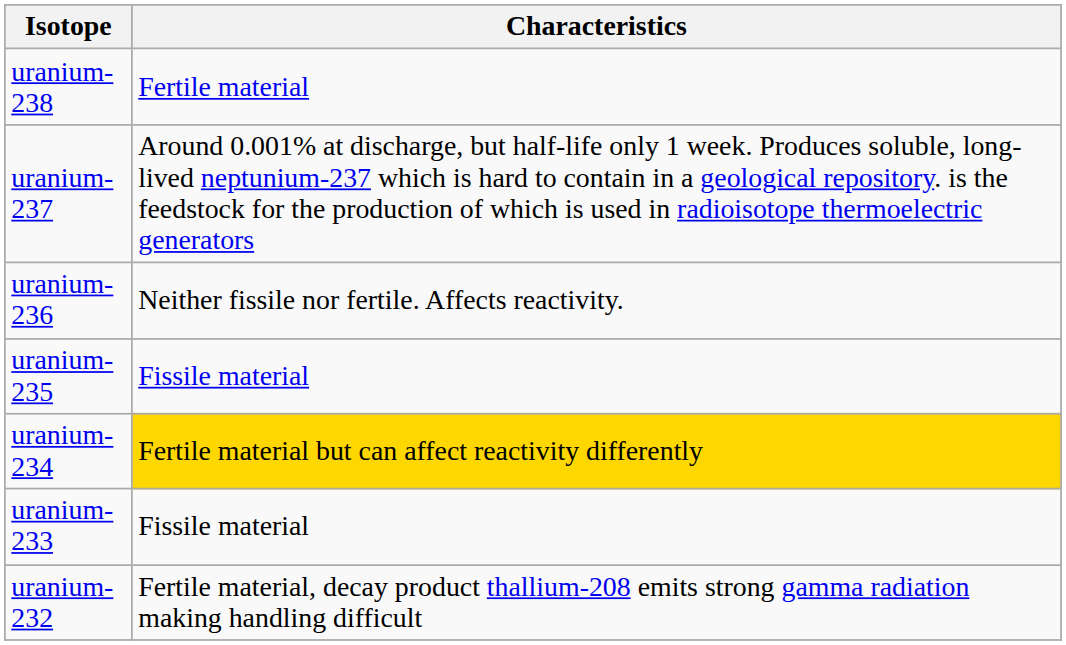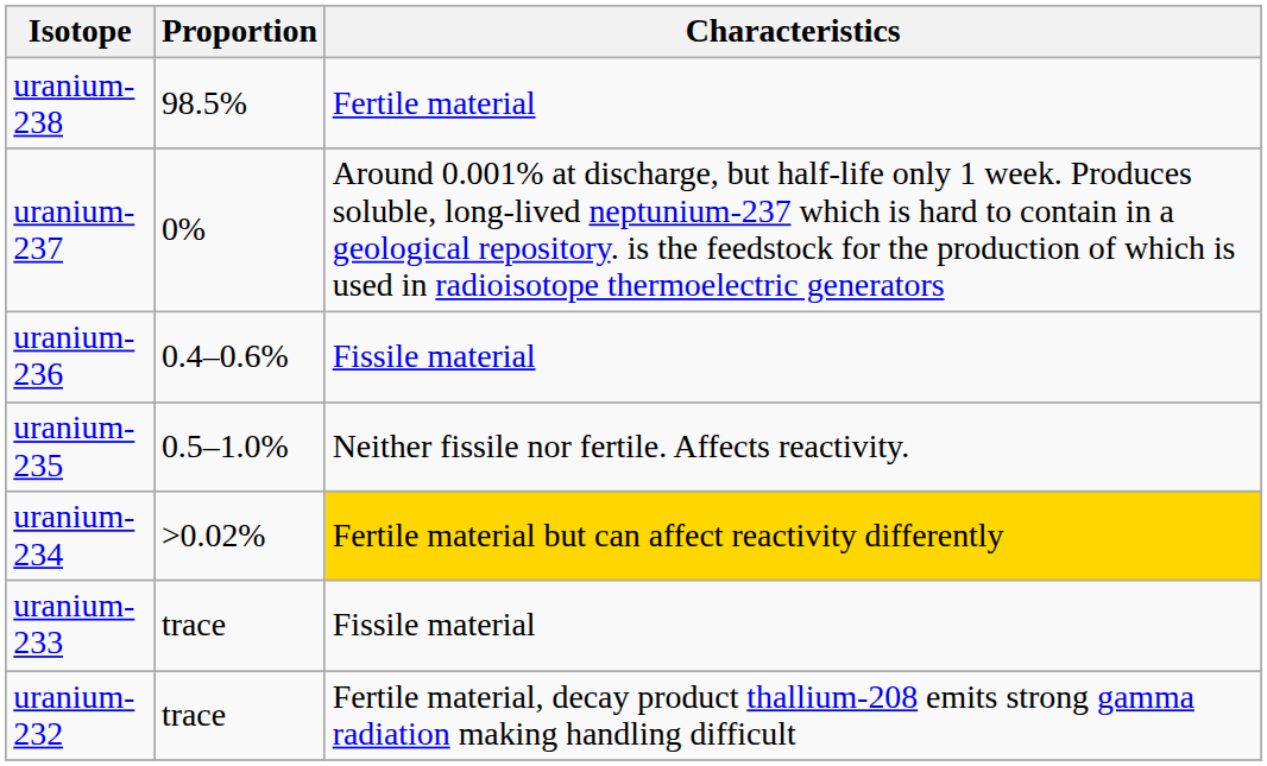 <table class="wikitable sortable">
 <tr>
 <th>Isotope</th>
+<th>Proportion</th>
 <th>Characteristics</th>
 </tr>
 <tr>
 <td><a href='#'>uranium-238</a></td>
+<td>98.5%</td>
 <td><a href='#'>Fertile material</a></td>
 </tr>
 <tr>
 <td><a href='#'>uranium-237</a></td>
+<td>0%</td>
 <td>Around 0.001% at discharge, but half-life only 1 week. Produces soluble, long-lived <a href='#'>neptunium-237</a> which is hard to contain in a <a href='#'>geological repository</a>.  is the feedstock for the production of  which is used in <a href='#'>radioisotope thermoelectric generators</a></td>
 </tr>
 <tr>
 <td><a href='#'>uranium-236</a></td>
+<td>0.4–0.6%</td>
+<td><a href='#'>Fissile material</a></td>
+</tr>
+<tr>
+<td><a href='#'>uranium-235</a></td>
+<td>0.5–1.0%</td>
 <td>Neither fissile nor fertile. Affects reactivity.</td>
 </tr>
 <tr>
-<td><a href='#'>uranium-235</a></td>
-<td><a href='#'>Fissile material</a></td>
-</tr>
-<tr>
 <td><a href='#'>uranium-234</a></td>
+<td>>0.02%</td>
 <td style="background: gold;">Fertile material but can affect reactivity differently</td>
 </tr>
 <tr>
 <td><a href='#'>uranium-233</a></td>
+<td>trace</td>
 <td>Fissile material</td>
 </tr>
 <tr>
 <td><a href='#'>uranium-232</a></td>
+<td>trace</td>
 <td>Fertile material, decay product <a href='#'>thallium-208</a> emits strong <a href='#'>gamma radiation</a> making handling difficult</td>
 </tr>
 </table>
